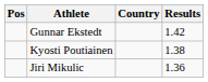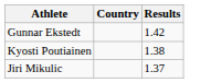 <table class="wikitable">
 <tr>
-<th>Pos</th>
 <th>Athlete</th>
 <th>Country</th>
 <th>Results</th>
 </tr>
 <tr>
-<td align="center"></td>
 <td>Gunnar Ekstedt</td>
 <td></td>
 <td>1.42</td>
 </tr>
 <tr>
-<td align="center"></td>
 <td>Kyosti Poutiainen</td>
 <td></td>
 <td>1.38</td>
 </tr>
 <tr>
-<td align="center"></td>
 <td>Jiri Mikulic</td>
 <td></td>
-<td>1.36</td>
+<td>1.37</td>
 </tr>
 </table>
